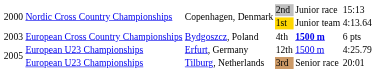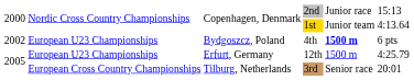 <table>
 <tr>
 <td rowspan=2>2000</td>
 <td rowspan=2><a href='#'>Nordic Cross Country Championships</a></td>
 <td rowspan=2>Copenhagen, Denmark</td>
 <td bgcolor=silver>2nd</td>
 <td>Junior race</td>
 <td>15:13</td>
 </tr>
 <tr>
 <td bgcolor=gold>1st</td>
 <td>Junior team</td>
 <td>4:13.64</td>
 </tr>
 <tr>
-<td>2003</td>
-<td><a href='#'>European Cross Country Championships</a></td>
+<td>2002</td>
+<td><a href='#'>European U23 Championships</a></td>
 <td><a href='#'>Bydgoszcz</a>, Poland</td>
 <td>4th</td>
 <td><strong><a href='#'>1500 m</a></strong></td>
 <td>6 pts</td>
 </tr>
 <tr>
 <td rowspan=2>2005</td>
 <td><a href='#'>European U23 Championships</a></td>
 <td><a href='#'>Erfurt</a>, Germany</td>
 <td>12th</td>
 <td><a href='#'>1500 m</a></td>
 <td>4:25.79</td>
 </tr>
 <tr>
-<td><a href='#'>European U23 Championships</a></td>
+<td><a href='#'>European Cross Country Championships</a></td>
 <td><a href='#'>Tilburg</a>, Netherlands</td>
 <td bgcolor=cc9966>3rd</td>
 <td>Senior race</td>
 <td>20:01</td>
 </tr>
 </table>
